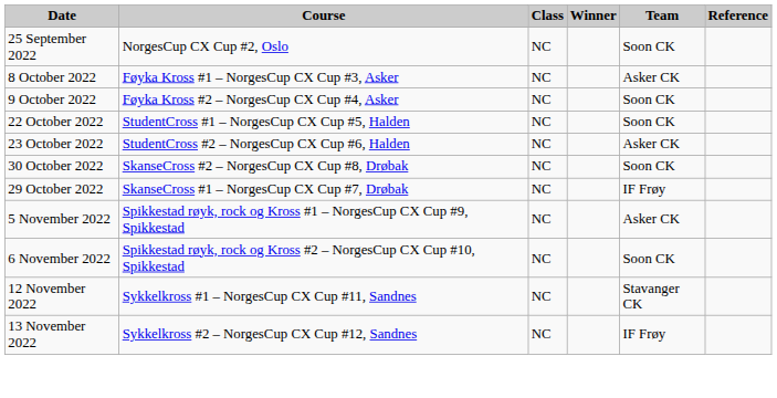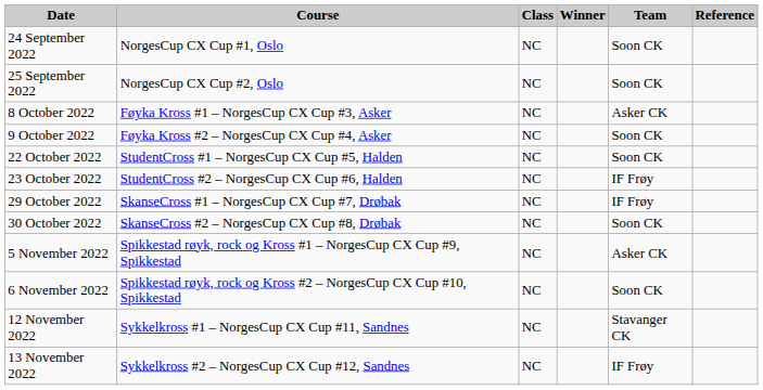 <table class="wikitable sortable alternance ">
 <tr>
 <th scope="col" style="background-color:#CCCCCC;">Date</th>
 <th scope="col" style="background-color:#CCCCCC;">Course</th>
 <th scope="col" style="background-color:#CCCCCC;">Class</th>
 <th scope="col" style="background-color:#CCCCCC;">Winner</th>
 <th scope="col" style="background-color:#CCCCCC;">Team</th>
 <th scope="col" style="background-color:#CCCCCC;">Reference</th>
+</tr>
+<tr>
+<td>24 September 2022</td>
+<td> NorgesCup CX Cup #1, <a href='#'>Oslo</a></td>
+<td>NC</td>
+<td></td>
+<td>Soon CK</td>
+<td></td>
 </tr>
 <tr>
 <td>25 September 2022</td>
 <td> NorgesCup CX Cup #2, <a href='#'>Oslo</a></td>
 <td>NC</td>
 <td></td>
 <td>Soon CK</td>
 <td></td>
 </tr>
 <tr>
 <td>8 October 2022</td>
 <td> <a href='#'>Føyka Kross</a> #1 – NorgesCup CX Cup #3, <a href='#'>Asker</a></td>
 <td>NC</td>
 <td></td>
 <td>Asker CK</td>
 <td></td>
 </tr>
 <tr>
 <td>9 October 2022</td>
 <td> <a href='#'>Føyka Kross</a> #2 – NorgesCup CX Cup #4, <a href='#'>Asker</a></td>
 <td>NC</td>
 <td></td>
 <td>Soon CK</td>
 <td></td>
 </tr>
 <tr>
 <td>22 October 2022</td>
 <td> <a href='#'>StudentCross</a> #1 – NorgesCup CX Cup #5, <a href='#'>Halden</a></td>
 <td>NC</td>
 <td></td>
 <td>Soon CK</td>
 <td></td>
 </tr>
 <tr>
 <td>23 October 2022</td>
 <td> <a href='#'>StudentCross</a> #2 – NorgesCup CX Cup #6, <a href='#'>Halden</a></td>
 <td>NC</td>
 <td></td>
-<td>Asker CK</td>
+<td>IF Frøy</td>
+<td></td>
+</tr>
+<tr>
+<td>29 October 2022</td>
+<td> <a href='#'>SkanseCross</a> #1 – NorgesCup CX Cup #7, <a href='#'>Drøbak</a></td>
+<td>NC</td>
+<td></td>
+<td>IF Frøy</td>
 <td></td>
 </tr>
 <tr>
 <td>30 October 2022</td>
 <td> <a href='#'>SkanseCross</a> #2 – NorgesCup CX Cup #8, <a href='#'>Drøbak</a></td>
 <td>NC</td>
 <td></td>
 <td>Soon CK</td>
-<td></td>
-</tr>
-<tr>
-<td>29 October 2022</td>
-<td> <a href='#'>SkanseCross</a> #1 – NorgesCup CX Cup #7, <a href='#'>Drøbak</a></td>
-<td>NC</td>
-<td></td>
-<td>IF Frøy</td>
 <td></td>
 </tr>
 <tr>
 <td>5 November 2022</td>
 <td> <a href='#'>Spikkestad røyk, rock og Kross</a> #1 – NorgesCup CX Cup #9, <a href='#'>Spikkestad</a></td>
 <td>NC</td>
 <td></td>
 <td>Asker CK</td>
 <td></td>
 </tr>
 <tr>
 <td>6 November 2022</td>
 <td> <a href='#'>Spikkestad røyk, rock og Kross</a> #2 – NorgesCup CX Cup #10, <a href='#'>Spikkestad</a></td>
 <td>NC</td>
 <td></td>
 <td>Soon CK</td>
 <td></td>
 </tr>
 <tr>
 <td>12 November 2022</td>
 <td> <a href='#'>Sykkelkross</a> #1 – NorgesCup CX Cup #11, <a href='#'>Sandnes</a></td>
 <td>NC</td>
 <td></td>
 <td>Stavanger CK</td>
 <td></td>
 </tr>
 <tr>
 <td>13 November 2022</td>
 <td> <a href='#'>Sykkelkross</a> #2 – NorgesCup CX Cup #12, <a href='#'>Sandnes</a></td>
 <td>NC</td>
 <td></td>
 <td>IF Frøy</td>
 <td></td>
 </tr>
 </table>
